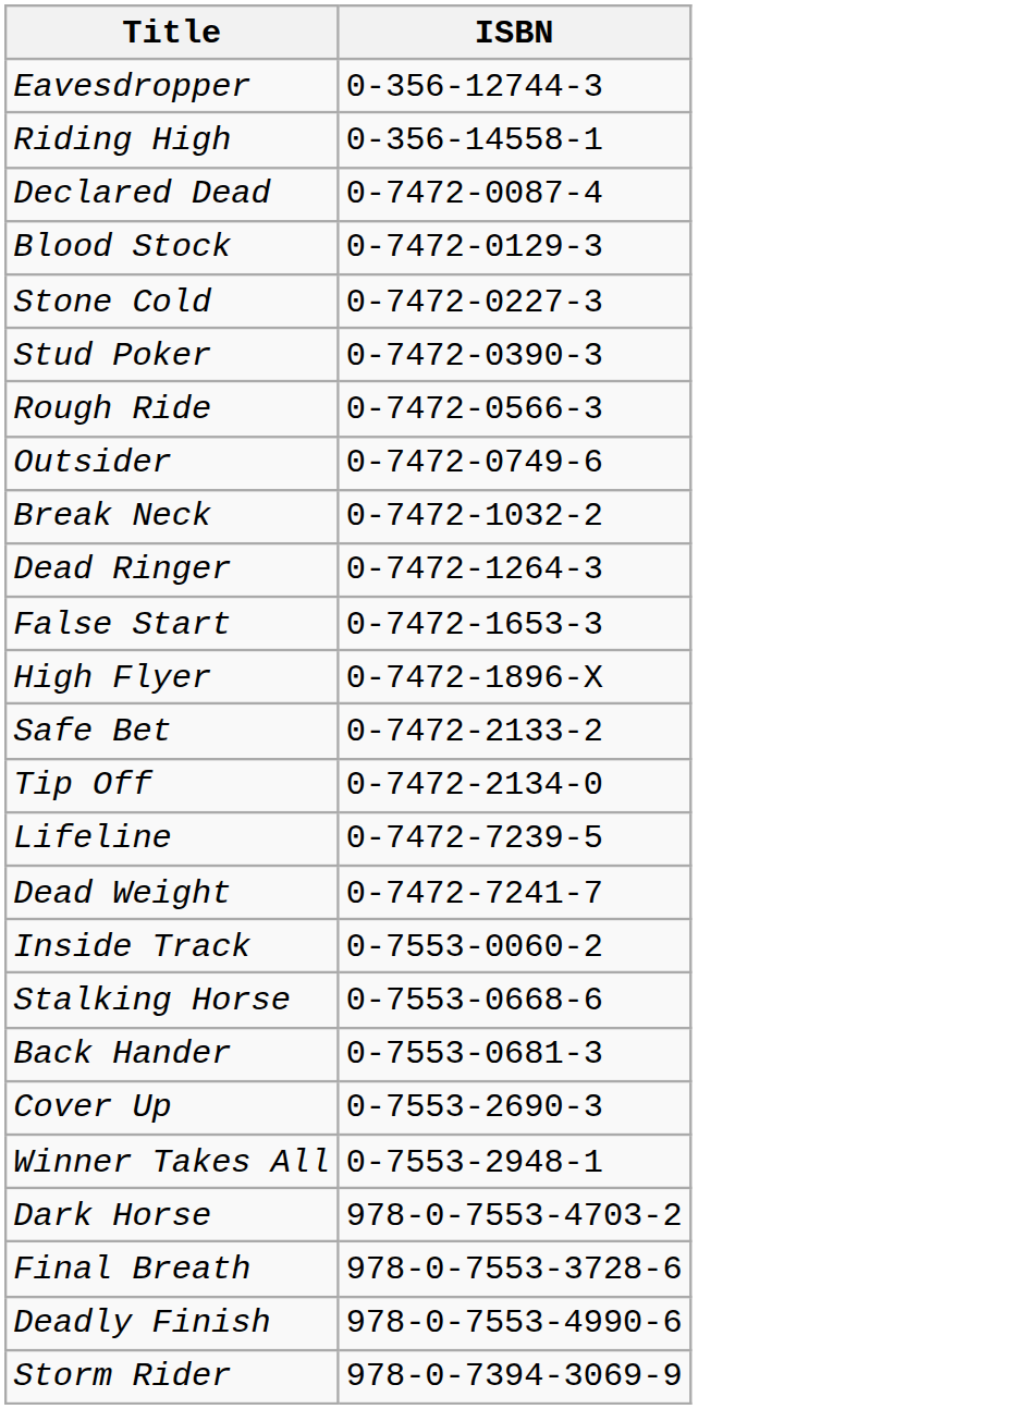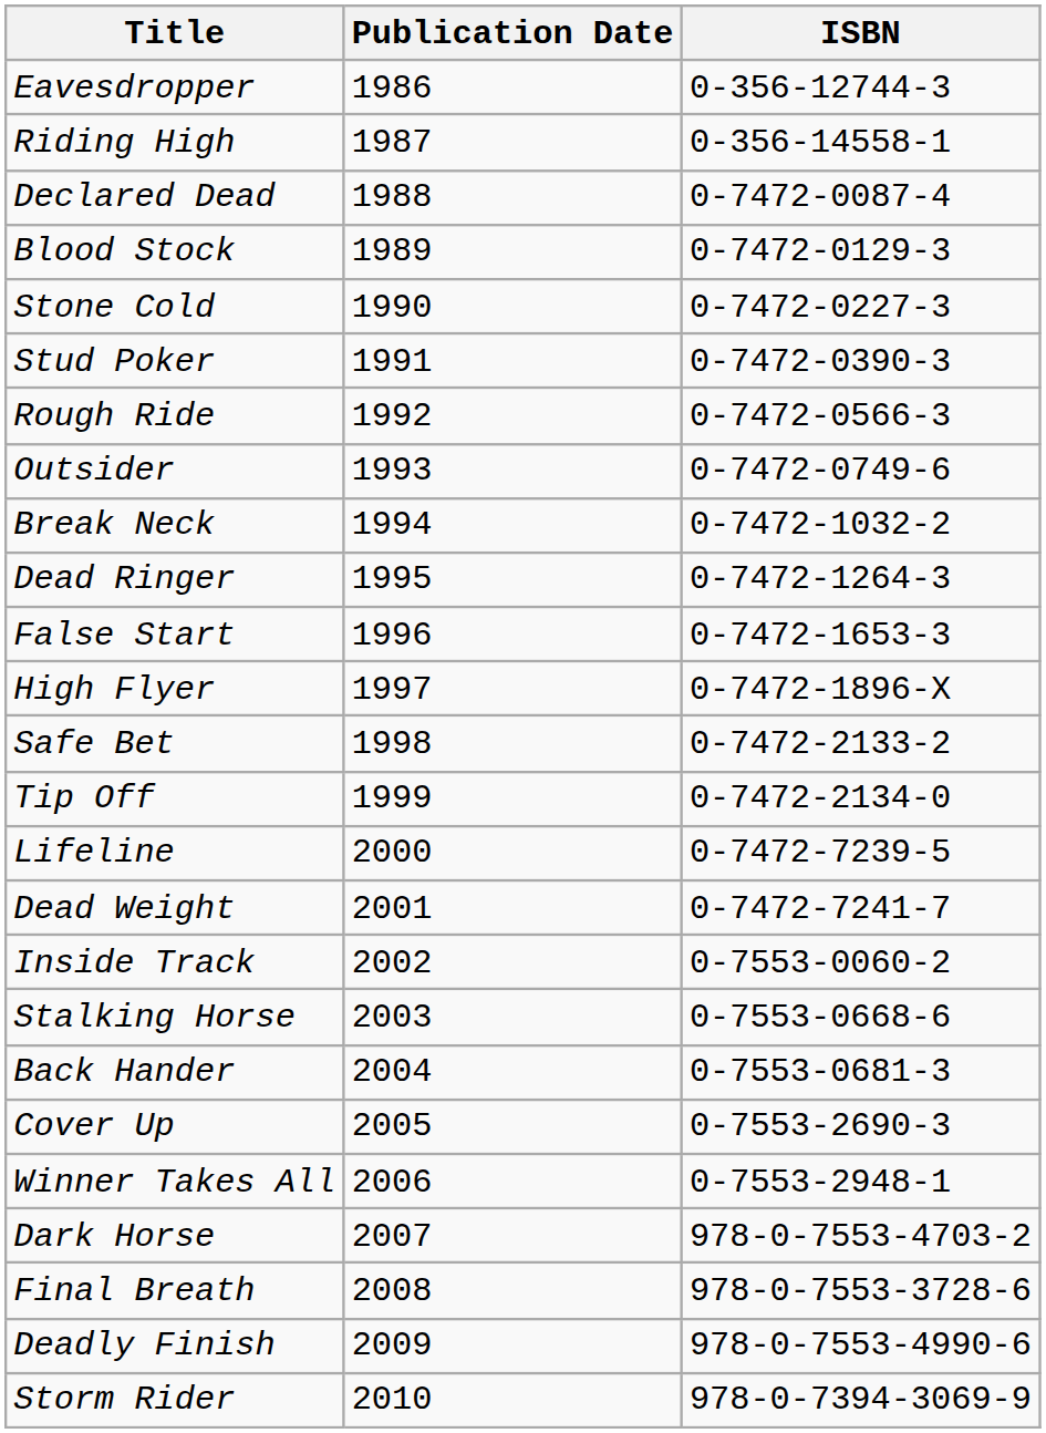 <table class="wikitable">
 <tr>
 <th>Title</th>
+<th>Publication Date</th>
 <th>ISBN</th>
 </tr>
 <tr>
 <td><em>Eavesdropper</em></td>
+<td>1986</td>
 <td>0-356-12744-3</td>
 </tr>
 <tr>
 <td><em>Riding High</em></td>
+<td>1987</td>
 <td>0-356-14558-1</td>
 </tr>
 <tr>
 <td><em>Declared Dead</em></td>
+<td>1988</td>
 <td>0-7472-0087-4</td>
 </tr>
 <tr>
 <td><em>Blood Stock</em></td>
+<td>1989</td>
 <td>0-7472-0129-3</td>
 </tr>
 <tr>
 <td><em>Stone Cold</em></td>
+<td>1990</td>
 <td>0-7472-0227-3</td>
 </tr>
 <tr>
 <td><em>Stud Poker</em></td>
+<td>1991</td>
 <td>0-7472-0390-3</td>
 </tr>
 <tr>
 <td><em>Rough Ride</em></td>
+<td>1992</td>
 <td>0-7472-0566-3</td>
 </tr>
 <tr>
 <td><em>Outsider</em></td>
+<td>1993</td>
 <td>0-7472-0749-6</td>
 </tr>
 <tr>
 <td><em>Break Neck</em></td>
+<td>1994</td>
 <td>0-7472-1032-2</td>
 </tr>
 <tr>
 <td><em>Dead Ringer</em></td>
+<td>1995</td>
 <td>0-7472-1264-3</td>
 </tr>
 <tr>
 <td><em>False Start</em></td>
+<td>1996</td>
 <td>0-7472-1653-3</td>
 </tr>
 <tr>
 <td><em>High Flyer</em></td>
+<td>1997</td>
 <td>0-7472-1896-X</td>
 </tr>
 <tr>
 <td><em>Safe Bet</em></td>
+<td>1998</td>
 <td>0-7472-2133-2</td>
 </tr>
 <tr>
 <td><em>Tip Off</em></td>
+<td>1999</td>
 <td>0-7472-2134-0</td>
 </tr>
 <tr>
 <td><em>Lifeline</em></td>
+<td>2000</td>
 <td>0-7472-7239-5</td>
 </tr>
 <tr>
 <td><em>Dead Weight</em></td>
+<td>2001</td>
 <td>0-7472-7241-7</td>
 </tr>
 <tr>
 <td><em>Inside Track</em></td>
+<td>2002</td>
 <td>0-7553-0060-2</td>
 </tr>
 <tr>
 <td><em>Stalking Horse</em></td>
+<td>2003</td>
 <td>0-7553-0668-6</td>
 </tr>
 <tr>
 <td><em>Back Hander</em></td>
+<td>2004</td>
 <td>0-7553-0681-3</td>
 </tr>
 <tr>
 <td><em>Cover Up</em></td>
+<td>2005</td>
 <td>0-7553-2690-3</td>
 </tr>
 <tr>
 <td><em>Winner Takes All</em></td>
+<td>2006</td>
 <td>0-7553-2948-1</td>
 </tr>
 <tr>
 <td><em>Dark Horse</em></td>
+<td>2007</td>
 <td>978-0-7553-4703-2</td>
 </tr>
 <tr>
 <td><em>Final Breath</em></td>
+<td>2008</td>
 <td>978-0-7553-3728-6</td>
 </tr>
 <tr>
 <td><em>Deadly Finish</em></td>
+<td>2009</td>
 <td>978-0-7553-4990-6</td>
 </tr>
 <tr>
 <td><em>Storm Rider</em></td>
+<td>2010</td>
 <td>978-0-7394-3069-9</td>
 </tr>
 </table>
